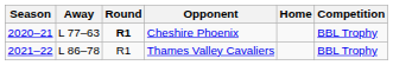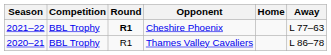 <table class="wikitable" style="font-size:100%;">
 <tr>
 <th>Season</th>
-<th>Away</th>
+<th>Competition</th>
 <th>Round</th>
 <th>Opponent</th>
 <th>Home</th>
-<th>Competition</th>
+<th>Away</th>
+</tr>
+<tr>
+<td rowspan=1><a href='#'>2021–22</a></td>
+<td rowspan=1><a href='#'>BBL Trophy</a></td>
+<td align=center><strong>R1</strong></td>
+<td align=left><a href='#'>Cheshire Phoenix</a></td>
+<td align=center></td>
+<td align=center>L 77–63</td>
 </tr>
 <tr>
 <td rowspan=1><a href='#'>2020–21</a></td>
-<td align=center>L 77–63</td>
-<td align=center><strong>R1</strong></td>
-<td align=left><a href='#'>Cheshire Phoenix</a></td>
-<td align=center></td>
 <td rowspan=1><a href='#'>BBL Trophy</a></td>
-</tr>
-<tr>
-<td rowspan=1><a href='#'>2021–22</a></td>
-<td align=center>L 86–78</td>
 <td align=center>R1</td>
 <td align=left><a href='#'>Thames Valley Cavaliers</a></td>
 <td align=center></td>
-<td rowspan=1><a href='#'>BBL Trophy</a></td>
+<td align=center>L 86–78</td>
 </tr>
 </table>
